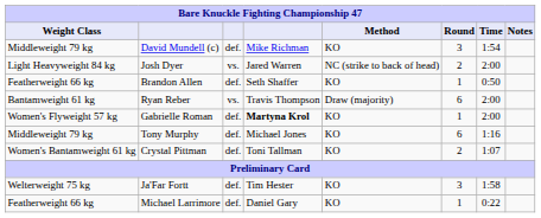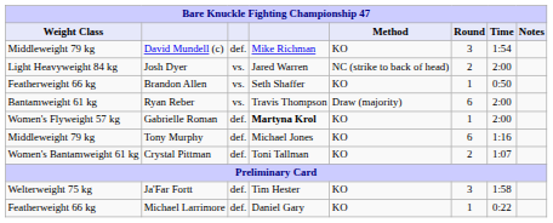 <table class="wikitable" style="font-size: 80%;">
 <tr>
 <th colspan="8" style="background-color: #ccf; color: #000080; text-align: center;"><strong>Bare Knuckle Fighting Championship 47</strong></th>
 </tr>
 <tr>
 <th colspan="1" style="background-color: #E6E8FA; color: #000000; text-align: center;">Weight Class</th>
 <th colspan="1" style="background-color: #E6E8FA; color: #000000; text-align: center;"></th>
 <th colspan="1" style="background-color: #E6E8FA; color: #000000; text-align: center;"></th>
 <th colspan="1" style="background-color: #E6E8FA; color: #000000; text-align: center;"></th>
 <th colspan="1" style="background-color: #E6E8FA; color: #000000; text-align: center;">Method</th>
 <th colspan="1" style="background-color: #E6E8FA; color: #000000; text-align: center;">Round</th>
 <th colspan="1" style="background-color: #E6E8FA; color: #000000; text-align: center;">Time</th>
 <th colspan="1" style="background-color: #E6E8FA; color: #000000; text-align: center;">Notes</th>
 </tr>
 <tr>
 <td>Middleweight 79 kg</td>
 <td> <a href='#'>David Mundell</a> (c)</td>
 <td align=center>def.</td>
 <td> <a href='#'>Mike Richman</a></td>
 <td>KO</td>
 <td align=center>3</td>
 <td align=center>1:54</td>
 <td></td>
 </tr>
 <tr>
 <td>Light Heavyweight 84 kg</td>
 <td> Josh Dyer</td>
 <td align=center>vs.</td>
 <td> Jared Warren</td>
 <td>NC (strike to back of head)</td>
 <td align=center>2</td>
 <td align=center>2:00</td>
 <td></td>
 </tr>
 <tr>
 <td>Featherweight 66 kg</td>
 <td> Brandon Allen</td>
-<td align=center>def.</td>
+<td align=center>vs.</td>
 <td> Seth Shaffer</td>
 <td>KO</td>
 <td align=center>1</td>
 <td align=center>0:50</td>
 <td></td>
 </tr>
 <tr>
 <td>Bantamweight 61 kg</td>
 <td> Ryan Reber</td>
 <td align=center>vs.</td>
 <td> Travis Thompson</td>
 <td>Draw (majority)</td>
 <td align=center>6</td>
 <td align=center>2:00</td>
 <td></td>
 </tr>
 <tr>
 <td>Women's Flyweight 57 kg</td>
 <td> Gabrielle Roman</td>
 <td align=center>def.</td>
 <td><strong> Martyna Krol</strong></td>
 <td>KO</td>
 <td align=center>1</td>
 <td align=center>2:00</td>
 <td></td>
 </tr>
 <tr>
 <td>Middleweight 79 kg</td>
 <td> Tony Murphy</td>
 <td align=center>def.</td>
 <td> Michael Jones</td>
 <td>KO</td>
 <td align=center>6</td>
 <td align=center>1:16</td>
 <td></td>
 </tr>
 <tr>
 <td>Women's Bantamweight 61 kg</td>
 <td> Crystal Pittman</td>
 <td align=center>def.</td>
 <td> Toni Tallman</td>
 <td>KO</td>
 <td align=center>2</td>
 <td align=center>1:07</td>
 <td></td>
 </tr>
 <tr>
 <th colspan="8" style="background-color: #ccf; color: #000080; text-align: center;"><strong>Preliminary Card</strong></th>
 </tr>
 <tr>
 <td>Welterweight 75 kg</td>
 <td> Ja'Far Fortt</td>
 <td align=center>def.</td>
 <td> Tim Hester</td>
 <td>KO</td>
 <td align=center>3</td>
 <td align=center>1:58</td>
 <td></td>
 </tr>
 <tr>
 <td>Featherweight 66 kg</td>
 <td> Michael Larrimore</td>
 <td align=center>def.</td>
 <td> Daniel Gary</td>
 <td>KO</td>
 <td align=center>1</td>
 <td align=center>0:22</td>
 <td></td>
 </tr>
 </table>
